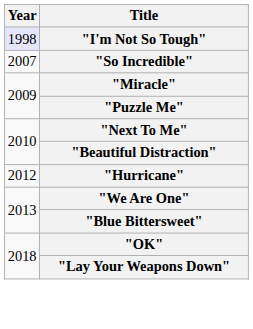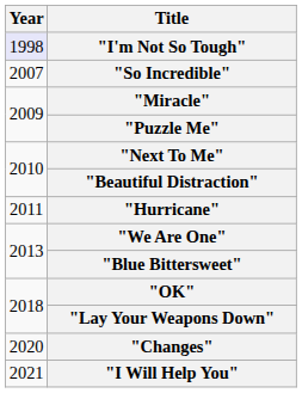 <table class="wikitable plainrowheaders" style="text-align:center;" border="1">
 <tr>
 <th scope="col" style="width:1em;">Year</th>
 <th scope="col" style="width:14em;">Title</th>
 </tr>
 <tr>
 <td style="background: lavender;">1998</td>
 <th scope="row">"I'm Not So Tough"</th>
 </tr>
 <tr>
 <td>2007</td>
 <th scope="row">"So Incredible"</th>
 </tr>
 <tr>
 <td rowspan="2">2009</td>
 <th scope="row">"Miracle"</th>
 </tr>
 <tr>
 <th scope="row">"Puzzle Me"</th>
 </tr>
 <tr>
 <td rowspan="2">2010</td>
 <th scope="row">"Next To Me"</th>
 </tr>
 <tr>
 <th scope="row">"Beautiful Distraction"</th>
 </tr>
 <tr>
-<td rowspan="1">2012</td>
+<td rowspan="1">2011</td>
 <th scope="row">"Hurricane"</th>
 </tr>
 <tr>
 <td rowspan="2">2013</td>
 <th scope="row">"We Are One"</th>
 </tr>
 <tr>
 <th scope="row">"Blue Bittersweet"</th>
 </tr>
 <tr>
 <td rowspan="2">2018</td>
 <th scope="row">"OK"</th>
 </tr>
 <tr>
 <th scope="row">"Lay Your Weapons Down"</th>
 </tr>
+<tr>
+<td rowspan="1">2020</td>
+<th scope="row">"Changes"</th>
+</tr>
+<tr>
+<td rowspan="1">2021</td>
+<th scope="row">"I Will Help You"</th>
+</tr>
 </table>
